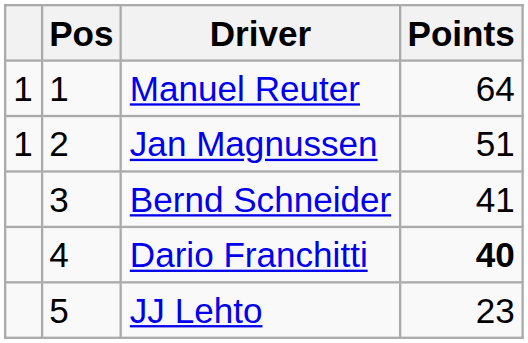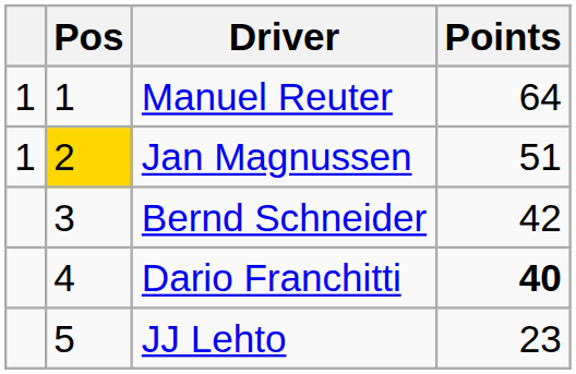 <table class="wikitable" style="font-size: 95%;">
 <tr>
 <th></th>
 <th>Pos</th>
 <th>Driver</th>
 <th>Points</th>
 </tr>
 <tr>
 <td align="left"> 1</td>
 <td>1</td>
 <td> <a href='#'>Manuel Reuter</a></td>
 <td align="right">64</td>
 </tr>
 <tr>
 <td align="left"> 1</td>
-<td>2</td>
+<td style="background: gold;">2</td>
 <td> <a href='#'>Jan Magnussen</a></td>
 <td align="right">51</td>
 </tr>
 <tr>
 <td align="left"></td>
 <td>3</td>
 <td> <a href='#'>Bernd Schneider</a></td>
-<td align="right">41</td>
+<td align="right">42</td>
 </tr>
 <tr>
 <td align="left"></td>
 <td>4</td>
 <td> <a href='#'>Dario Franchitti</a></td>
 <td align="right"><strong>40</strong></td>
 </tr>
 <tr>
 <td align="left"></td>
 <td>5</td>
 <td> <a href='#'>JJ Lehto</a></td>
 <td align="right">23</td>
 </tr>
 </table>
